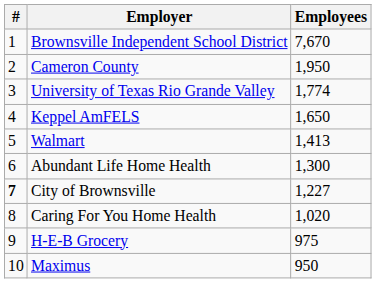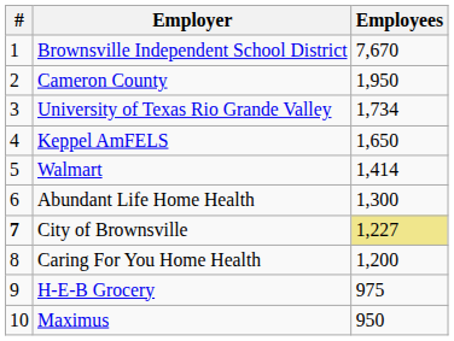 <table class="wikitable">
 <tr>
 <th>#</th>
 <th>Employer</th>
 <th>Employees</th>
 </tr>
 <tr>
 <td>1</td>
 <td><a href='#'>Brownsville Independent School District</a></td>
 <td>7,670</td>
 </tr>
 <tr>
 <td>2</td>
 <td><a href='#'>Cameron County</a></td>
 <td>1,950</td>
 </tr>
 <tr>
 <td>3</td>
 <td><a href='#'>University of Texas Rio Grande Valley</a></td>
-<td>1,774</td>
+<td>1,734</td>
 </tr>
 <tr>
 <td>4</td>
 <td><a href='#'>Keppel AmFELS</a></td>
 <td>1,650</td>
 </tr>
 <tr>
 <td>5</td>
 <td><a href='#'>Walmart</a></td>
-<td>1,413</td>
+<td>1,414</td>
 </tr>
 <tr>
 <td>6</td>
 <td>Abundant Life Home Health</td>
 <td>1,300</td>
 </tr>
 <tr>
 <td><strong>7</strong></td>
 <td>City of Brownsville</td>
-<td>1,227</td>
+<td style="background: khaki;">1,227</td>
 </tr>
 <tr>
 <td>8</td>
 <td>Caring For You Home Health</td>
-<td>1,020</td>
+<td>1,200</td>
 </tr>
 <tr>
 <td>9</td>
 <td><a href='#'>H-E-B Grocery</a></td>
 <td>975</td>
 </tr>
 <tr>
 <td>10</td>
 <td><a href='#'>Maximus</a></td>
 <td>950</td>
 </tr>
 </table>
